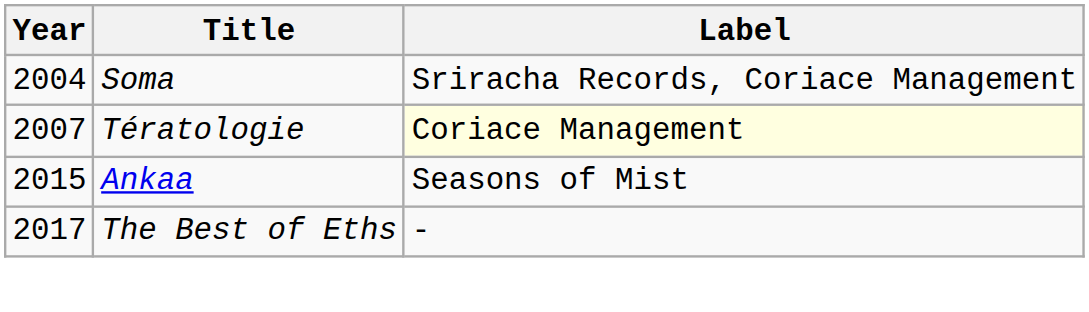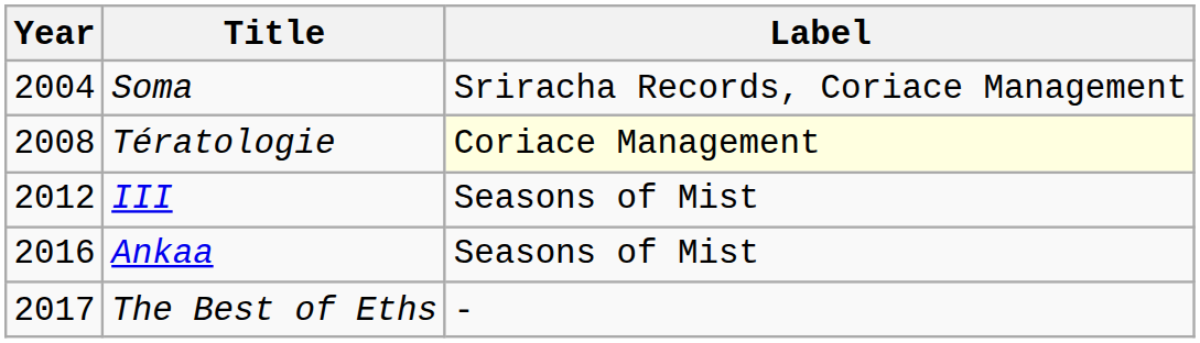 <table class="wikitable">
 <tr>
 <th>Year</th>
 <th>Title</th>
 <th>Label</th>
 </tr>
 <tr>
 <td>2004</td>
 <td><em>Soma</em></td>
 <td>Sriracha Records, Coriace Management</td>
 </tr>
 <tr>
-<td>2007</td>
+<td>2008</td>
 <td><em>Tératologie</em></td>
 <td style="background: lightyellow;">Coriace Management</td>
 </tr>
 <tr>
-<td>2015</td>
+<td>2012</td>
+<td><em><a href='#'>III</a></em></td>
+<td>Seasons of Mist</td>
+</tr>
+<tr>
+<td>2016</td>
 <td><em><a href='#'>Ankaa</a></em></td>
 <td>Seasons of Mist</td>
 </tr>
 <tr>
 <td>2017</td>
 <td><em>The Best of Eths</em></td>
 <td>-</td>
 </tr>
 </table>
